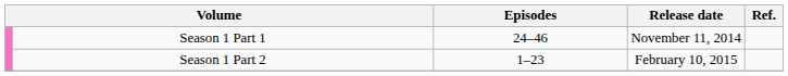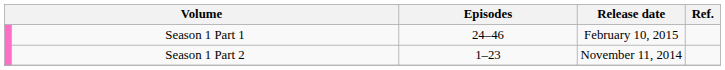 <table class="wikitable" style="text-align: center;">
 <tr>
 <th colspan="2">Volume</th>
 <th width="25%">Episodes</th>
 <th width="15%">Release date</th>
 <th width="5%">Ref.</th>
 </tr>
 <tr>
 <td rowspan="2" width="1%" style="background: #FF6EC7;"></td>
 <td>Season 1 Part 1</td>
 <td>24–46</td>
-<td>November 11, 2014</td>
+<td>February 10, 2015</td>
 <td></td>
 </tr>
 <tr>
 <td>Season 1 Part 2</td>
 <td>1–23</td>
-<td>February 10, 2015</td>
+<td>November 11, 2014</td>
 <td></td>
 </tr>
 <tr>
 </tr>
 </table>
